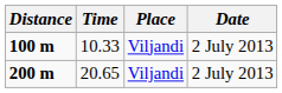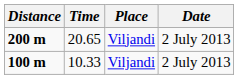 <table class="wikitable">
 <tr>
 <th><em>Distance</em></th>
 <th><em>Time</em></th>
 <th><em>Place</em></th>
 <th><em>Date</em></th>
 </tr>
 <tr>
+<td><strong>200 m</strong></td>
+<td>20.65</td>
+<td><a href='#'>Viljandi</a></td>
+<td>2 July 2013 </td>
+</tr>
+<tr>
 <td><strong>100 m</strong></td>
 <td>10.33</td>
 <td><a href='#'>Viljandi</a></td>
 <td>2 July 2013</td>
 </tr>
-<tr>
-<td><strong>200 m</strong></td>
-<td>20.65</td>
-<td><a href='#'>Viljandi</a></td>
-<td>2 July 2013 </td>
-</tr>
 </table>
